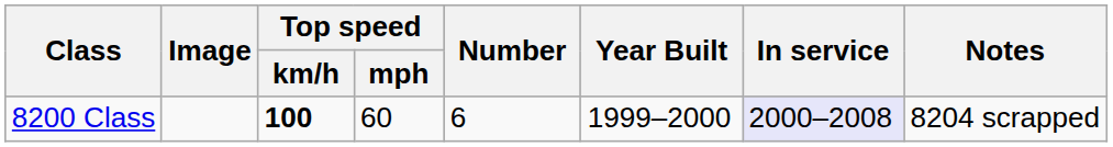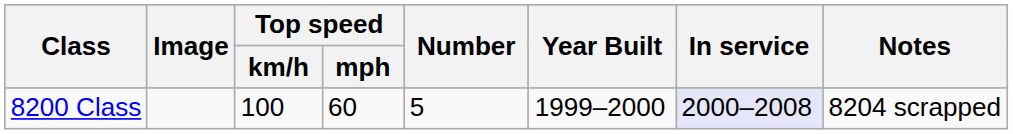 <table class="wikitable">
 <tr ---- bgcolor=#f9f9f9>
 <th rowspan="2"> Class </th>
 <th rowspan="2">Image</th>
 <th colspan="2"> Top speed </th>
 <th rowspan="2"> Number </th>
 <th rowspan="2"> Year Built </th>
 <th rowspan="2"> In service </th>
 <th rowspan="2"> Notes </th>
 </tr>
 <tr ---- bgcolor=#f9f9f9>
 <th> km/h </th>
 <th> mph </th>
 </tr>
 <tr>
 <td><a href='#'>8200 Class</a></td>
 <td></td>
-<td><strong>100</strong></td>
+<td>100</td>
 <td>60</td>
-<td>6</td>
+<td>5</td>
 <td>1999–2000</td>
 <td style="background: lavender;">2000–2008</td>
 <td>8204 scrapped</td>
 </tr>
 </table>
